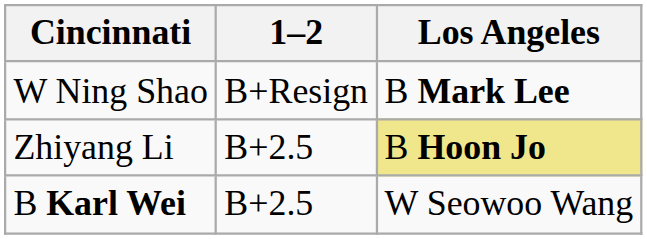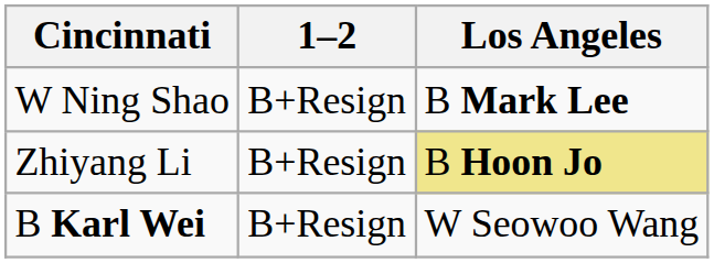 <table class="wikitable">
 <tr>
 <th>Cincinnati</th>
 <th>1–2</th>
 <th>Los Angeles</th>
 </tr>
 <tr>
 <td>W Ning Shao</td>
 <td>B+Resign</td>
 <td>B <strong>Mark Lee</strong></td>
 </tr>
 <tr>
 <td>Zhiyang Li</td>
-<td>B+2.5</td>
+<td>B+Resign</td>
 <td style="background: khaki;">B <strong>Hoon Jo</strong></td>
 </tr>
 <tr>
 <td>B <strong>Karl Wei</strong></td>
-<td>B+2.5</td>
+<td>B+Resign</td>
 <td>W Seowoo Wang</td>
 </tr>
 </table>
